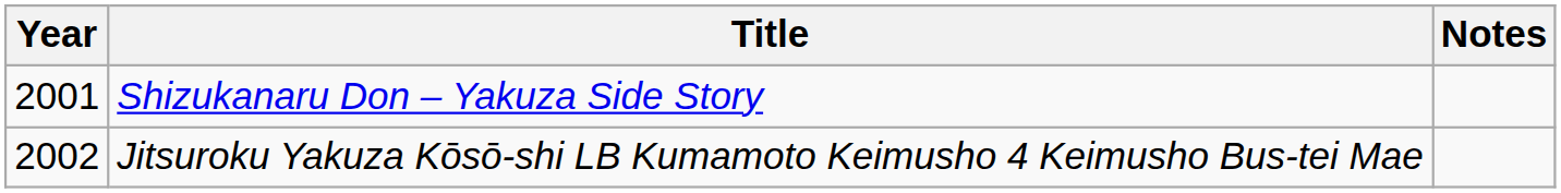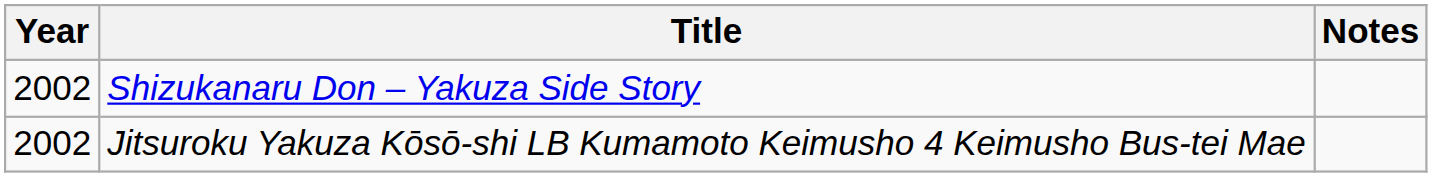 <table class="wikitable">
 <tr>
 <th>Year</th>
 <th>Title</th>
 <th>Notes</th>
 </tr>
 <tr>
-<td>2001</td>
+<td>2002</td>
 <td><em><a href='#'>Shizukanaru Don – Yakuza Side Story</a></em></td>
 <td></td>
 </tr>
 <tr>
 <td>2002</td>
 <td><em>Jitsuroku Yakuza Kōsō-shi LB Kumamoto Keimusho 4 Keimusho Bus-tei Mae</em></td>
 <td></td>
 </tr>
 </table>
